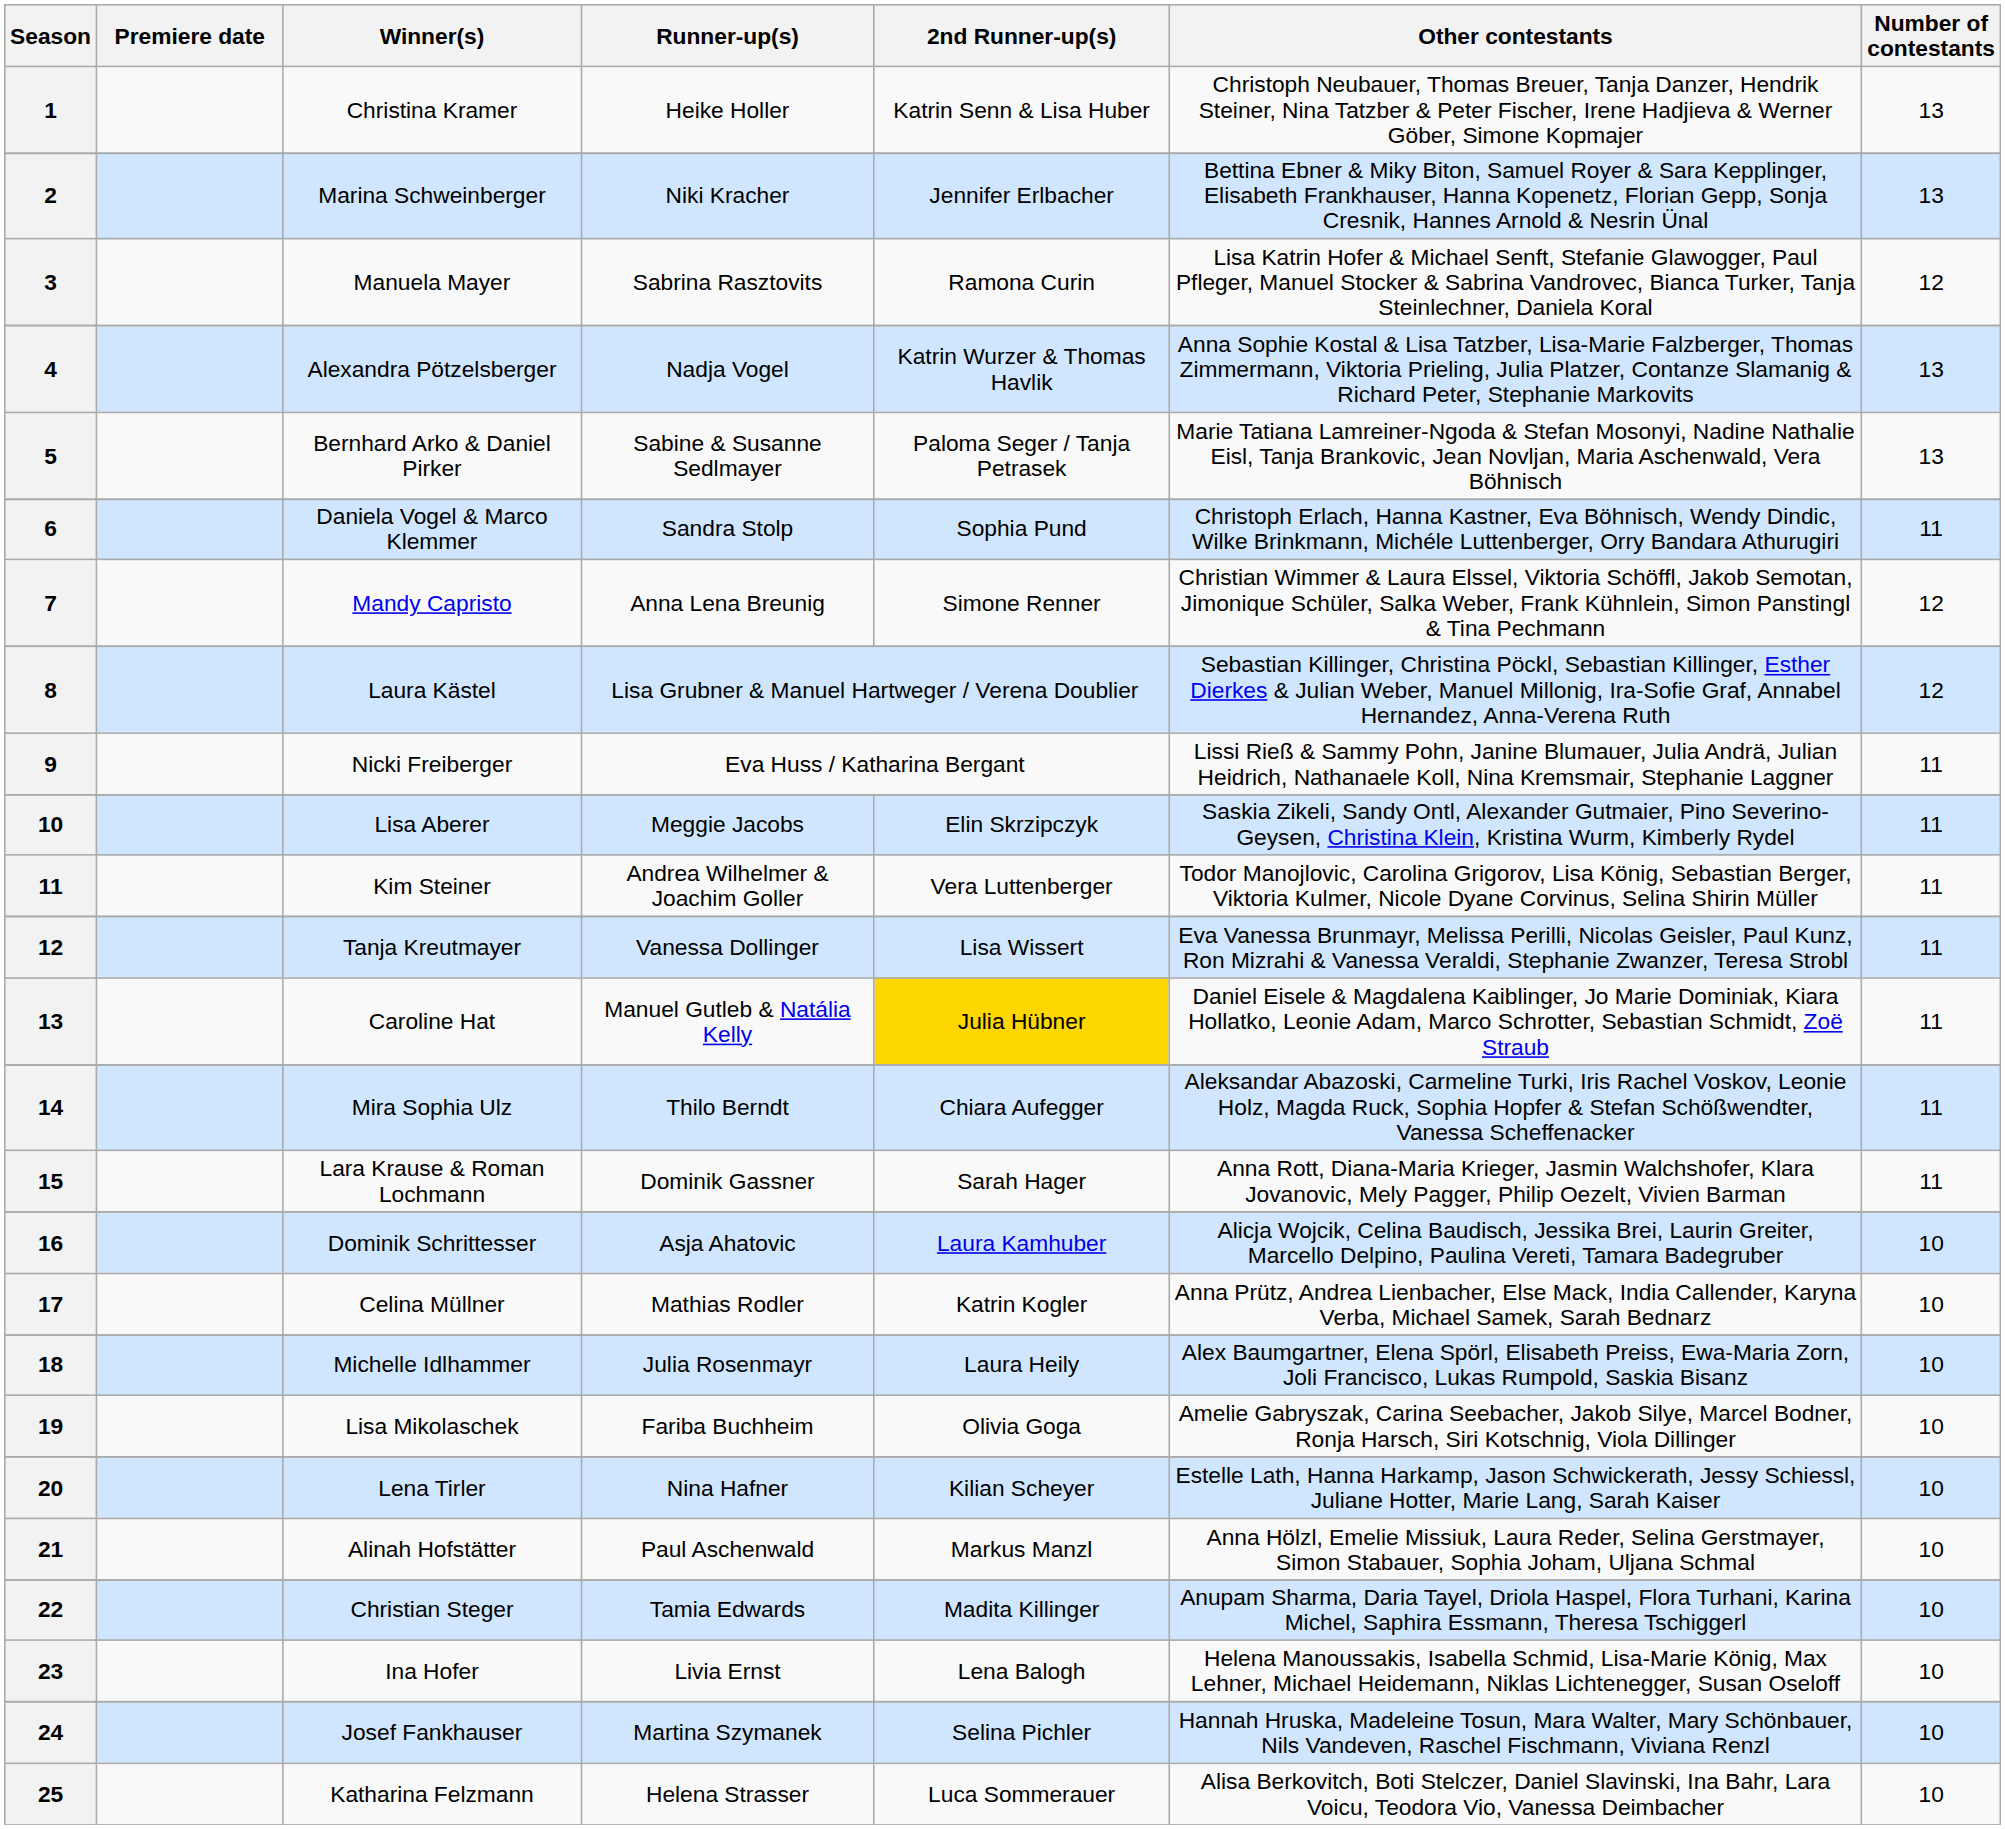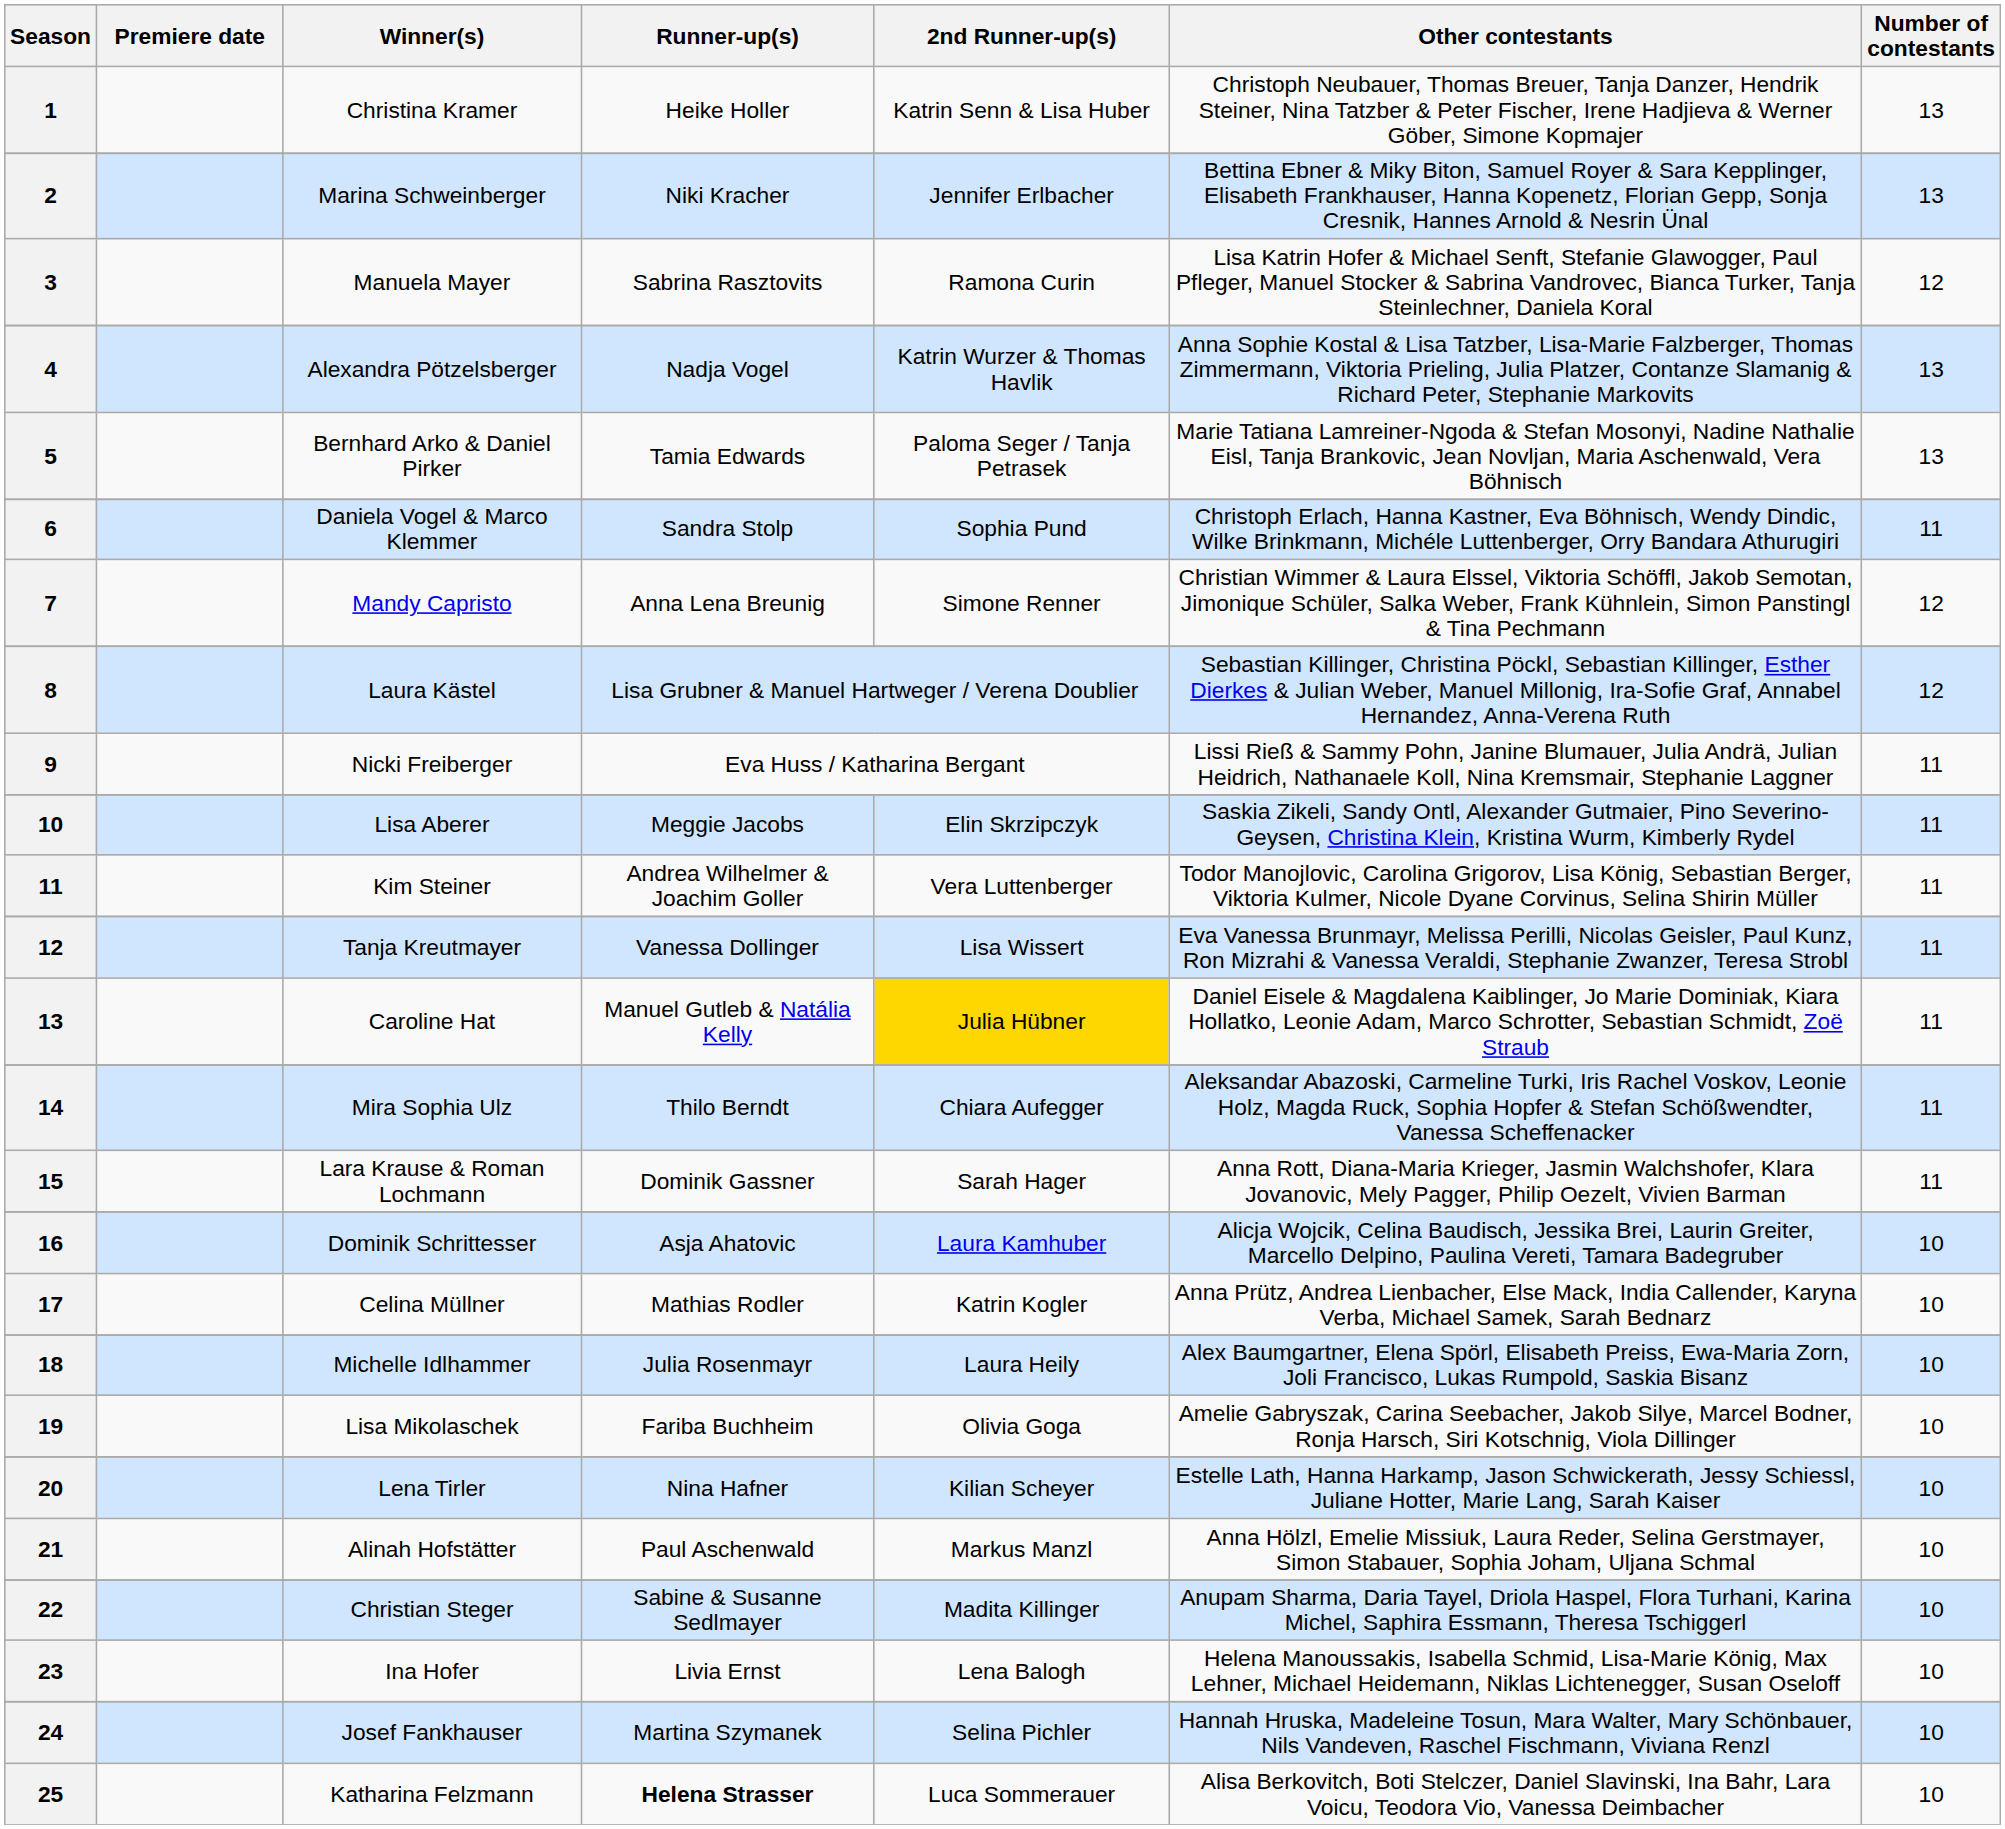 <table class="wikitable" style="font-size:90%; width:100%; text-align: center">
 <tr>
 <th style="width:3%;">Season</th>
 <th style="width:10%;">Premiere date</th>
 <th width=16%>Winner(s)</th>
 <th width=16%>Runner-up(s)</th>
 <th width=16%>2nd Runner-up(s)</th>
 <th style="width:48%;">Other contestants</th>
 <th style="width:4%;">Number of contestants</th>
 </tr>
 <tr>
 <th Kiddy Contest (season 1)>1</th>
 <td></td>
 <td>Christina Kramer</td>
 <td>Heike Holler</td>
 <td>Katrin Senn & Lisa Huber</td>
 <td>Christoph Neubauer, Thomas Breuer, Tanja Danzer, Hendrik Steiner, Nina Tatzber & Peter Fischer, Irene Hadjieva & Werner Göber, Simone Kopmajer</td>
 <td>13</td>
 </tr>
 <tr>
 </tr>
 <tr style="background: #D0E6FF;">
 <th Kiddy Contest (season 2)>2</th>
 <td></td>
 <td>Marina Schweinberger</td>
 <td>Niki Kracher</td>
 <td>Jennifer Erlbacher</td>
 <td>Bettina Ebner & Miky Biton, Samuel Royer & Sara Kepplinger, Elisabeth Frankhauser, Hanna Kopenetz, Florian Gepp, Sonja Cresnik, Hannes Arnold & Nesrin Ünal</td>
 <td>13</td>
 </tr>
 <tr>
 <th Kiddy Contest (season 3)>3</th>
 <td></td>
 <td>Manuela Mayer</td>
 <td>Sabrina Rasztovits</td>
 <td>Ramona Curin</td>
 <td>Lisa Katrin Hofer & Michael Senft, Stefanie Glawogger, Paul Pfleger, Manuel Stocker & Sabrina Vandrovec, Bianca Turker, Tanja Steinlechner, Daniela Koral</td>
 <td>12</td>
 </tr>
 <tr>
 </tr>
 <tr style="background: #D0E6FF;">
 <th Kiddy Contest (season 4)>4</th>
 <td></td>
 <td>Alexandra Pötzelsberger</td>
 <td>Nadja Vogel</td>
 <td>Katrin Wurzer & Thomas Havlik</td>
 <td>Anna Sophie Kostal & Lisa Tatzber, Lisa-Marie Falzberger, Thomas Zimmermann, Viktoria Prieling, Julia Platzer, Contanze Slamanig & Richard Peter, Stephanie Markovits</td>
 <td>13</td>
 </tr>
 <tr>
 <th Kiddy Contest (season 5)>5</th>
 <td></td>
 <td>Bernhard Arko & Daniel Pirker</td>
-<td>Sabine & Susanne Sedlmayer</td>
+<td>Tamia Edwards</td>
 <td>Paloma Seger / Tanja Petrasek</td>
 <td>Marie Tatiana Lamreiner-Ngoda & Stefan Mosonyi, Nadine Nathalie Eisl, Tanja Brankovic, Jean Novljan, Maria Aschenwald, Vera Böhnisch</td>
 <td>13</td>
 </tr>
 <tr>
 </tr>
 <tr style="background: #D0E6FF;">
 <th Kiddy contest, Season 6>6</th>
 <td></td>
 <td>Daniela Vogel & Marco Klemmer</td>
 <td>Sandra Stolp</td>
 <td>Sophia Pund</td>
 <td>Christoph Erlach, Hanna Kastner, Eva Böhnisch, Wendy Dindic, Wilke Brinkmann, Michéle Luttenberger, Orry Bandara Athurugiri</td>
 <td>11</td>
 </tr>
 <tr>
 <th Kiddy contest, Season 7>7</th>
 <td></td>
 <td><a href='#'>Mandy Capristo</a></td>
 <td>Anna Lena Breunig</td>
 <td>Simone Renner</td>
 <td>Christian Wimmer & Laura Elssel, Viktoria Schöffl, Jakob Semotan, Jimonique Schüler, Salka Weber, Frank Kühnlein,  Simon Panstingl & Tina Pechmann</td>
 <td>12</td>
 </tr>
 <tr>
 </tr>
 <tr style="background: #D0E6FF;">
 <th Kiddy contest, Season 8>8</th>
 <td></td>
 <td>Laura Kästel</td>
 <td colspan=2>Lisa Grubner & Manuel Hartweger / Verena Doublier</td>
 <td>Sebastian Killinger, Christina Pöckl, Sebastian Killinger, <a href='#'>Esther Dierkes</a> & Julian Weber, Manuel Millonig, Ira-Sofie Graf, Annabel Hernandez, Anna-Verena Ruth</td>
 <td>12</td>
 </tr>
 <tr>
 <th Kiddy contest, Season 9>9</th>
 <td></td>
 <td>Nicki Freiberger</td>
 <td colspan=2>Eva Huss / Katharina Bergant</td>
 <td>Lissi Rieß & Sammy Pohn, Janine Blumauer, Julia Andrä, Julian Heidrich,  Nathanaele Koll, Nina Kremsmair, Stephanie Laggner</td>
 <td>11</td>
 </tr>
 <tr>
 </tr>
 <tr style="background: #D0E6FF;">
 <th Kiddy contest, Season 10>10</th>
 <td></td>
 <td>Lisa Aberer</td>
 <td>Meggie Jacobs</td>
 <td>Elin Skrzipczyk</td>
 <td>Saskia Zikeli, Sandy Ontl, Alexander Gutmaier, Pino Severino-Geysen, <a href='#'>Christina Klein</a>, Kristina Wurm, Kimberly Rydel</td>
 <td>11</td>
 </tr>
 <tr>
 <th Kiddy contest, Season 11>11</th>
 <td></td>
 <td>Kim Steiner</td>
 <td>Andrea Wilhelmer & Joachim Goller</td>
 <td>Vera Luttenberger</td>
 <td>Todor Manojlovic, Carolina Grigorov, Lisa König, Sebastian Berger, Viktoria Kulmer, Nicole Dyane Corvinus, Selina Shirin Müller</td>
 <td>11</td>
 </tr>
 <tr>
 </tr>
 <tr style="background: #D0E6FF;">
 <th Kiddy contest, Season 12>12</th>
 <td></td>
 <td>Tanja Kreutmayer</td>
 <td>Vanessa Dollinger</td>
 <td>Lisa Wissert</td>
 <td>Eva Vanessa Brunmayr, Melissa Perilli, Nicolas Geisler, Paul Kunz, Ron Mizrahi & Vanessa Veraldi, Stephanie Zwanzer, Teresa Strobl</td>
 <td>11</td>
 </tr>
 <tr>
 <th Kiddy contest, Season 13>13</th>
 <td></td>
 <td>Caroline Hat</td>
 <td>Manuel Gutleb & <a href='#'>Natália Kelly</a></td>
 <td style="background: gold;">Julia Hübner</td>
 <td>Daniel Eisele & Magdalena Kaiblinger, Jo Marie Dominiak, Kiara Hollatko, Leonie Adam, Marco Schrotter, Sebastian Schmidt, <a href='#'>Zoë Straub</a></td>
 <td>11</td>
 </tr>
 <tr>
 </tr>
 <tr style="background: #D0E6FF;">
 <th Kiddy contest, Season 14>14</th>
 <td></td>
 <td>Mira Sophia Ulz</td>
 <td>Thilo Berndt</td>
 <td>Chiara Aufegger</td>
 <td>Aleksandar Abazoski, Carmeline Turki, Iris Rachel Voskov, Leonie Holz, Magda Ruck, Sophia Hopfer & Stefan Schößwendter, Vanessa Scheffenacker</td>
 <td>11</td>
 </tr>
 <tr>
 <th Kiddy contest, Season 15>15</th>
 <td></td>
 <td>Lara Krause & Roman Lochmann</td>
 <td>Dominik Gassner</td>
 <td>Sarah Hager</td>
 <td>Anna Rott, Diana-Maria Krieger, Jasmin Walchshofer, Klara Jovanovic, Mely Pagger, Philip Oezelt, Vivien Barman</td>
 <td>11</td>
 </tr>
 <tr>
 </tr>
 <tr style="background: #D0E6FF;">
 <th Kiddy contest, Season 16>16</th>
 <td></td>
 <td>Dominik Schrittesser</td>
 <td>Asja Ahatovic</td>
 <td><a href='#'>Laura Kamhuber</a></td>
 <td>Alicja Wojcik, Celina Baudisch, Jessika Brei, Laurin Greiter, Marcello Delpino, Paulina Vereti, Tamara Badegruber</td>
 <td>10</td>
 </tr>
 <tr>
 <th Kiddy contest, Season 17>17</th>
 <td></td>
 <td>Celina Müllner</td>
 <td>Mathias Rodler</td>
 <td>Katrin Kogler</td>
 <td>Anna Prütz, Andrea Lienbacher, Else Mack, India Callender, Karyna Verba, Michael Samek, Sarah Bednarz</td>
 <td>10</td>
 </tr>
 <tr>
 </tr>
 <tr style="background: #D0E6FF;">
 <th Kiddy contest, Season 18>18</th>
 <td></td>
 <td>Michelle Idlhammer</td>
 <td>Julia Rosenmayr</td>
 <td>Laura Heily</td>
 <td>Alex Baumgartner, Elena Spörl, Elisabeth Preiss, Ewa-Maria Zorn, Joli Francisco, Lukas Rumpold, Saskia Bisanz</td>
 <td>10</td>
 </tr>
 <tr>
 <th Kiddy contest, Season 19>19</th>
 <td></td>
 <td>Lisa Mikolaschek</td>
 <td>Fariba Buchheim</td>
 <td>Olivia Goga</td>
 <td>Amelie Gabryszak, Carina Seebacher, Jakob Silye, Marcel Bodner, Ronja Harsch, Siri Kotschnig, Viola Dillinger</td>
 <td>10</td>
 </tr>
 <tr>
 </tr>
 <tr style="background: #D0E6FF;">
 <th Kiddy contest, Season 20>20</th>
 <td></td>
 <td>Lena Tirler</td>
 <td>Nina Hafner</td>
 <td>Kilian Scheyer</td>
 <td>Estelle Lath, Hanna Harkamp, Jason Schwickerath, Jessy Schiessl, Juliane Hotter, Marie Lang, Sarah Kaiser</td>
 <td>10</td>
 </tr>
 <tr>
 <th Kiddy contest, Season 21>21</th>
 <td></td>
 <td>Alinah Hofstätter</td>
 <td>Paul Aschenwald</td>
 <td>Markus Manzl</td>
 <td>Anna Hölzl, Emelie Missiuk, Laura Reder, Selina Gerstmayer, Simon Stabauer, Sophia Joham, Uljana Schmal</td>
 <td>10</td>
 </tr>
 <tr>
 </tr>
 <tr style="background: #D0E6FF;">
 <th Kiddy contest, Season 22>22</th>
 <td></td>
 <td>Christian Steger</td>
-<td>Tamia Edwards</td>
+<td>Sabine & Susanne Sedlmayer</td>
 <td>Madita Killinger</td>
 <td>Anupam Sharma, Daria Tayel, Driola Haspel, Flora Turhani, Karina Michel, Saphira Essmann, Theresa Tschiggerl</td>
 <td>10</td>
 </tr>
 <tr>
 <th Kiddy contest, Season 23>23</th>
 <td></td>
 <td>Ina Hofer</td>
 <td>Livia Ernst</td>
 <td>Lena Balogh</td>
 <td>Helena Manoussakis, Isabella Schmid, Lisa-Marie König, Max Lehner, Michael Heidemann, Niklas Lichtenegger, Susan Oseloff</td>
 <td>10</td>
 </tr>
 <tr>
 </tr>
 <tr style="background: #D0E6FF;">
 <th Kiddy contest, Season 24>24</th>
 <td></td>
 <td>Josef Fankhauser</td>
 <td>Martina Szymanek</td>
 <td>Selina Pichler</td>
 <td>Hannah Hruska, Madeleine Tosun, Mara Walter, Mary Schönbauer, Nils Vandeven, Raschel Fischmann, Viviana Renzl</td>
 <td>10</td>
 </tr>
 <tr>
 <th Kiddy contest, Season 25>25</th>
 <td></td>
 <td>Katharina Felzmann</td>
-<td>Helena Strasser</td>
+<td><strong>Helena Strasser</strong></td>
 <td>Luca Sommerauer</td>
 <td>Alisa Berkovitch, Boti Stelczer, Daniel Slavinski, Ina Bahr, Lara Voicu, Teodora Vio, Vanessa Deimbacher</td>
 <td>10</td>
 </tr>
 </table>
